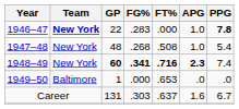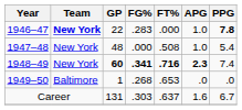 <table class="wikitable sortable" style="font-size:95%; text-align:right;">
 <tr>
 <th>Year</th>
 <th>Team</th>
 <th>GP</th>
 <th>FG%</th>
 <th>FT%</th>
 <th>APG</th>
 <th>PPG</th>
 </tr>
 <tr>
 <td style="text-align:left;"><a href='#'>1946–47</a></td>
 <td style="text-align:left;"><strong><a href='#'>New York</a></strong></td>
 <td>22</td>
 <td>.283</td>
 <td>.000</td>
 <td>1.0</td>
 <td><strong>7.8</strong></td>
 </tr>
 <tr>
 <td style="text-align:left;"><a href='#'>1947–48</a></td>
 <td style="text-align:left;"><a href='#'>New York</a></td>
 <td>48</td>
-<td>.268</td>
+<td>.000</td>
 <td>.508</td>
 <td>1.0</td>
 <td>5.4</td>
 </tr>
 <tr>
 <td style="text-align:left;"><a href='#'>1948–49</a></td>
 <td style="text-align:left;"><a href='#'>New York</a></td>
 <td><strong>60</strong></td>
 <td><strong>.341</strong></td>
 <td><strong>.716</strong></td>
 <td><strong>2.3</strong></td>
 <td>7.4</td>
 </tr>
 <tr>
 <td style="text-align:left;"><a href='#'>1949–50</a></td>
 <td style="text-align:left;"><a href='#'>Baltimore</a></td>
 <td>1</td>
-<td>.000</td>
+<td>.268</td>
 <td>.653</td>
 <td>.0</td>
 <td>.0</td>
 </tr>
 <tr>
 <td style="text-align:center;" colspan="2">Career</td>
 <td>131</td>
 <td>.303</td>
 <td>.637</td>
 <td>1.6</td>
 <td>6.7</td>
 </tr>
 <tr>
 </tr>
 </table>
